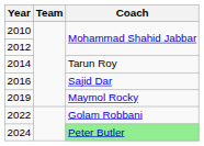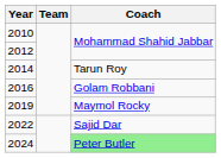 <table class="wikitable">
 <tr>
 <th>Year</th>
 <th>Team</th>
 <th>Coach</th>
 </tr>
 <tr>
 <td>2010</td>
 <td rowspan=5></td>
 <td rowspan=2> <a href='#'>Mohammad Shahid Jabbar</a></td>
 </tr>
 <tr>
 <td>2012</td>
 </tr>
 <tr>
 <td>2014</td>
 <td> Tarun Roy</td>
 </tr>
 <tr>
 <td>2016</td>
-<td> <a href='#'>Sajid Dar</a></td>
+<td> <a href='#'>Golam Robbani</a></td>
 </tr>
 <tr>
 <td>2019</td>
 <td> <a href='#'>Maymol Rocky</a></td>
 </tr>
 <tr>
 <td>2022</td>
 <td rowspan=2></td>
-<td> <a href='#'>Golam Robbani</a></td>
+<td> <a href='#'>Sajid Dar</a></td>
 </tr>
 <tr>
 <td>2024</td>
 <td style="background: lightgreen;"> <a href='#'>Peter Butler</a></td>
 </tr>
 </table>
